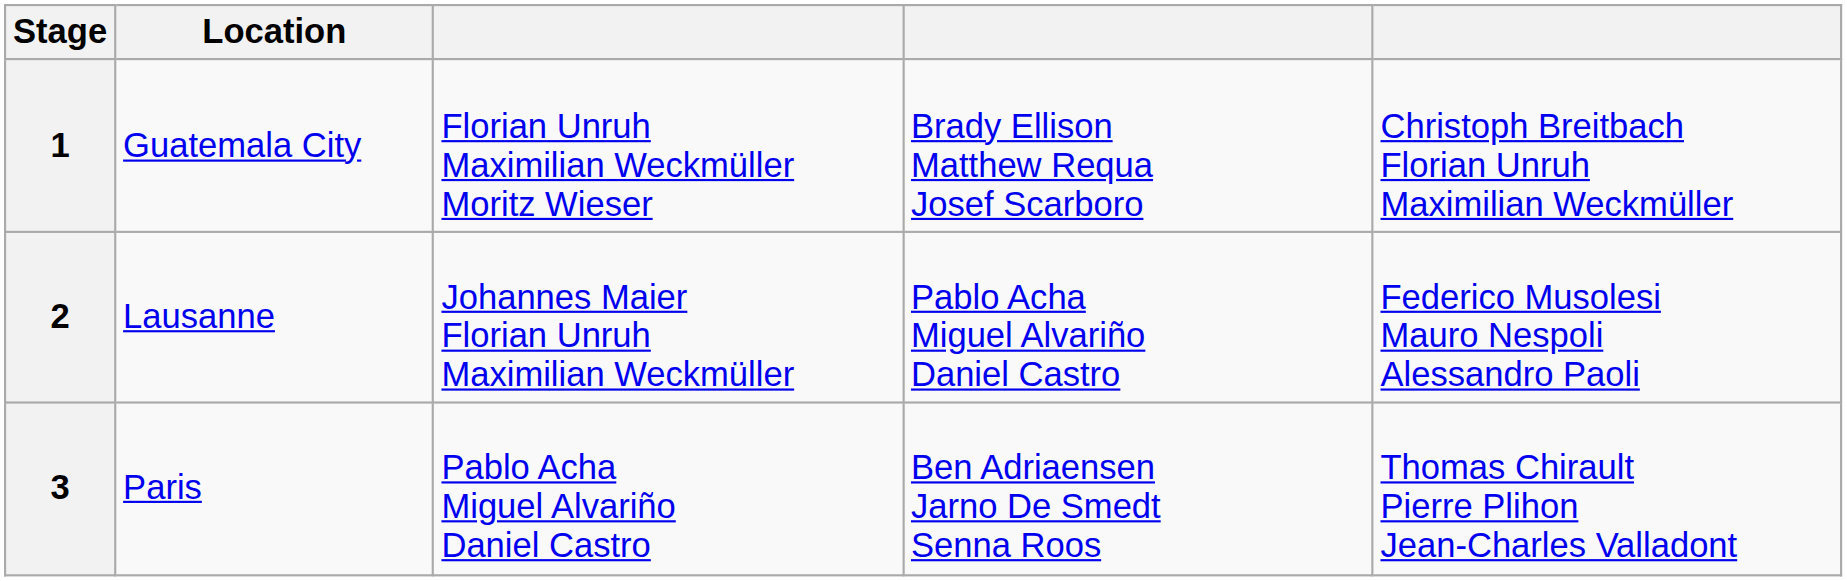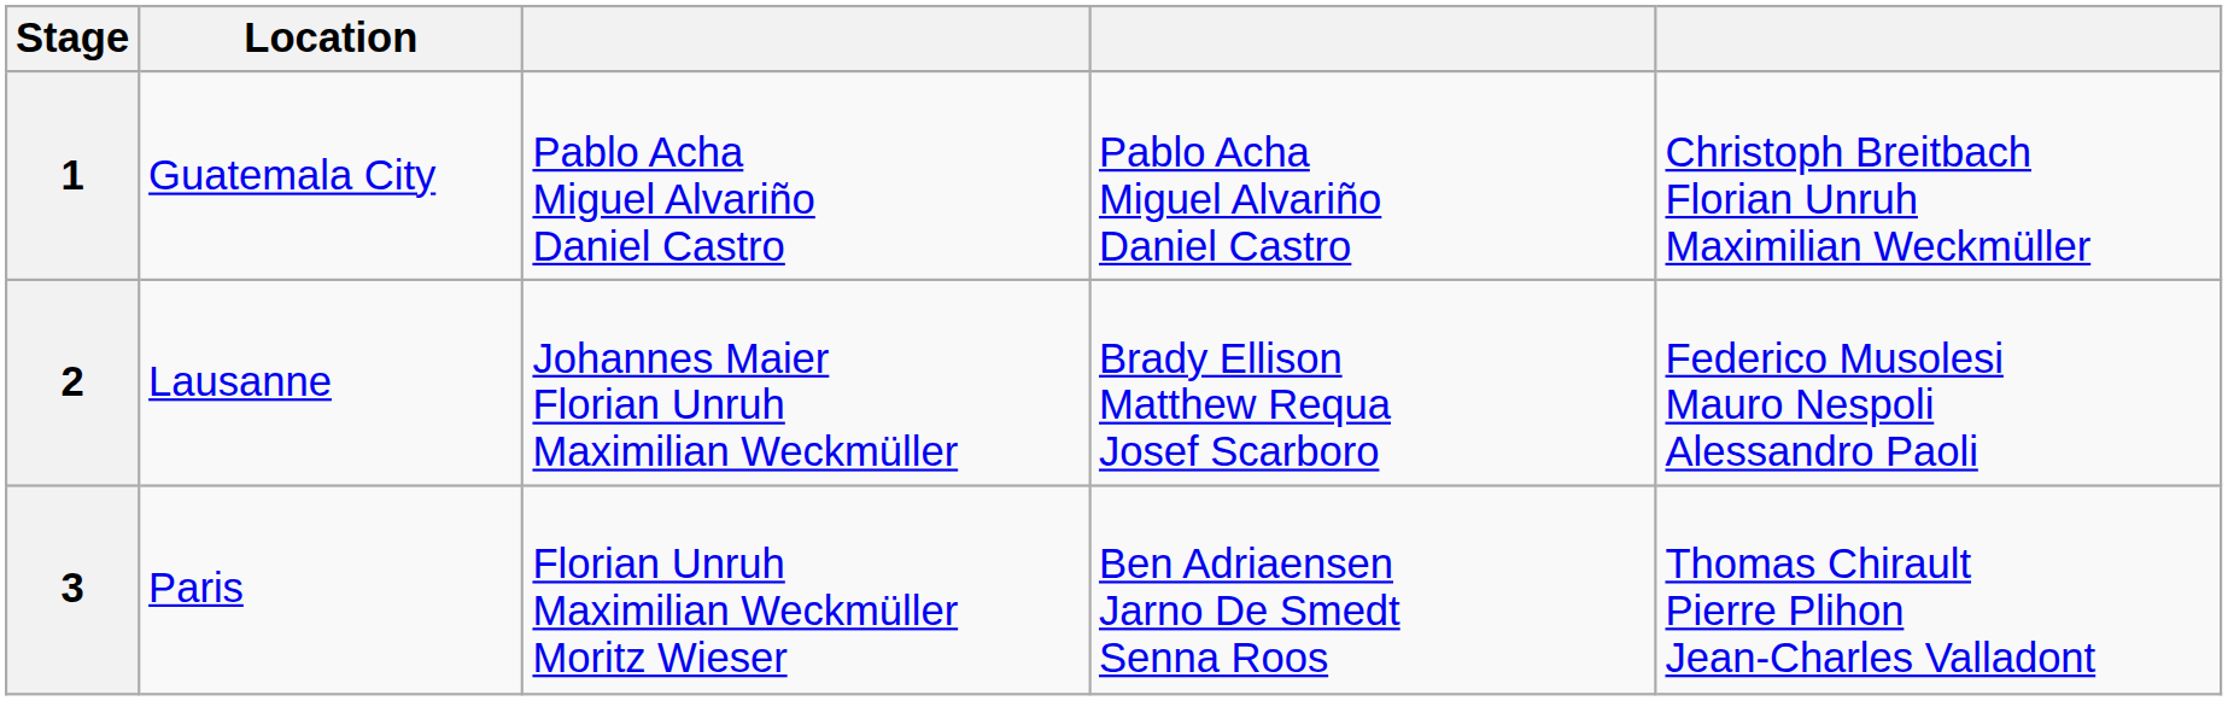 <table class="wikitable">
 <tr>
 <th>Stage</th>
 <th width=140>Location</th>
 <th width=210></th>
 <th width=210></th>
 <th width=210></th>
 </tr>
 <tr>
 <th>1</th>
 <td> <a href='#'>Guatemala City</a></td>
-<td> <br> <a href='#'>Florian Unruh</a> <br> <a href='#'>Maximilian Weckmüller</a> <br> <a href='#'>Moritz Wieser</a></td>
-<td> <br> <a href='#'>Brady Ellison</a> <br> <a href='#'>Matthew Requa</a> <br> <a href='#'>Josef Scarboro</a></td>
+<td> <br> <a href='#'>Pablo Acha</a> <br> <a href='#'>Miguel Alvariño</a> <br> <a href='#'>Daniel Castro</a></td>
+<td> <br> <a href='#'>Pablo Acha</a> <br> <a href='#'>Miguel Alvariño</a> <br> <a href='#'>Daniel Castro</a></td>
 <td> <br> <a href='#'>Christoph Breitbach</a> <br>  <a href='#'>Florian Unruh</a> <br> <a href='#'>Maximilian Weckmüller</a></td>
 </tr>
 <tr>
 <th>2</th>
 <td> <a href='#'>Lausanne</a></td>
 <td> <br> <a href='#'>Johannes Maier</a> <br>  <a href='#'>Florian Unruh</a> <br> <a href='#'>Maximilian Weckmüller</a></td>
-<td> <br> <a href='#'>Pablo Acha</a> <br> <a href='#'>Miguel Alvariño</a> <br> <a href='#'>Daniel Castro</a></td>
+<td> <br> <a href='#'>Brady Ellison</a> <br> <a href='#'>Matthew Requa</a> <br> <a href='#'>Josef Scarboro</a></td>
 <td> <br> <a href='#'>Federico Musolesi</a> <br> <a href='#'>Mauro Nespoli</a> <br> <a href='#'>Alessandro Paoli</a></td>
 </tr>
 <tr>
 <th>3</th>
 <td> <a href='#'>Paris</a></td>
-<td> <br> <a href='#'>Pablo Acha</a> <br> <a href='#'>Miguel Alvariño</a> <br> <a href='#'>Daniel Castro</a></td>
+<td> <br> <a href='#'>Florian Unruh</a> <br> <a href='#'>Maximilian Weckmüller</a> <br> <a href='#'>Moritz Wieser</a></td>
 <td> <br> <a href='#'>Ben Adriaensen</a> <br> <a href='#'>Jarno De Smedt</a> <br> <a href='#'>Senna Roos</a></td>
 <td> <br> <a href='#'>Thomas Chirault</a> <br> <a href='#'>Pierre Plihon</a> <br> <a href='#'>Jean-Charles Valladont</a></td>
 </tr>
 </table>
